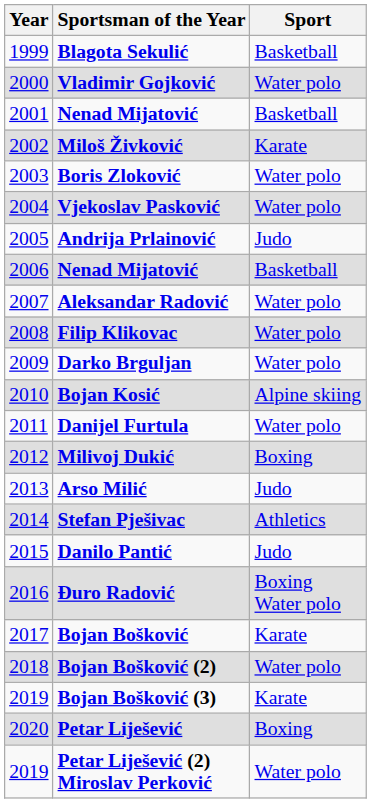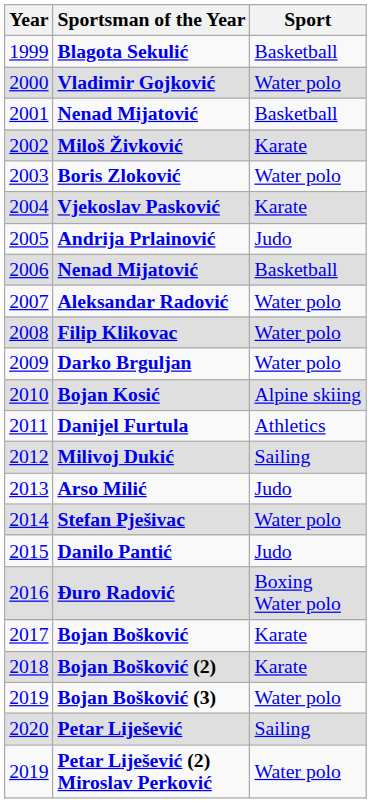 <table class="wikitable">
 <tr>
 <th><strong>Year</strong></th>
 <th><strong>Sportsman of the Year</strong></th>
 <th><strong>Sport</strong></th>
 </tr>
 <tr>
 <td><a href='#'>1999</a></td>
 <td><strong><a href='#'>Blagota Sekulić</a></strong></td>
 <td> <a href='#'>Basketball</a></td>
 </tr>
 <tr bgcolor=#DFDFDF>
 <td><a href='#'>2000</a></td>
 <td><strong><a href='#'>Vladimir Gojković</a></strong></td>
 <td> <a href='#'>Water polo</a></td>
 </tr>
 <tr>
 <td><a href='#'>2001</a></td>
 <td><strong><a href='#'>Nenad Mijatović</a></strong></td>
 <td> <a href='#'>Basketball</a></td>
 </tr>
 <tr bgcolor=#DFDFDF>
 <td><a href='#'>2002</a></td>
 <td><strong><a href='#'>Miloš Živković</a></strong></td>
 <td> <a href='#'>Karate</a></td>
 </tr>
 <tr>
 <td><a href='#'>2003</a></td>
 <td><strong><a href='#'>Boris Zloković</a></strong></td>
 <td> <a href='#'>Water polo</a></td>
 </tr>
 <tr bgcolor=#DFDFDF>
 <td><a href='#'>2004</a></td>
 <td><strong><a href='#'>Vjekoslav Pasković</a></strong></td>
-<td> <a href='#'>Water polo</a></td>
+<td> <a href='#'>Karate</a></td>
 </tr>
 <tr>
 <td><a href='#'>2005</a></td>
 <td><strong><a href='#'>Andrija Prlainović</a></strong></td>
 <td> <a href='#'>Judo</a></td>
 </tr>
 <tr bgcolor=#DFDFDF>
 <td><a href='#'>2006</a></td>
 <td><strong><a href='#'>Nenad Mijatović</a></strong></td>
 <td> <a href='#'>Basketball</a></td>
 </tr>
 <tr>
 <td><a href='#'>2007</a></td>
 <td><strong><a href='#'>Aleksandar Radović</a></strong></td>
 <td> <a href='#'>Water polo</a></td>
 </tr>
 <tr bgcolor=#DFDFDF>
 <td><a href='#'>2008</a></td>
 <td><strong><a href='#'>Filip Klikovac</a></strong></td>
 <td> <a href='#'>Water polo</a></td>
 </tr>
 <tr>
 <td><a href='#'>2009</a></td>
 <td><strong><a href='#'>Darko Brguljan</a></strong></td>
 <td> <a href='#'>Water polo</a></td>
 </tr>
 <tr bgcolor=#DFDFDF>
 <td><a href='#'>2010</a></td>
 <td><strong><a href='#'>Bojan Kosić</a></strong></td>
 <td> <a href='#'>Alpine skiing</a></td>
 </tr>
 <tr>
 <td><a href='#'>2011</a></td>
 <td><strong><a href='#'>Danijel Furtula</a></strong></td>
-<td> <a href='#'>Water polo</a></td>
+<td> <a href='#'>Athletics</a></td>
 </tr>
 <tr bgcolor=#DFDFDF>
 <td><a href='#'>2012</a></td>
 <td><strong><a href='#'>Milivoj Dukić</a></strong></td>
-<td> <a href='#'>Boxing</a></td>
+<td> <a href='#'>Sailing</a></td>
 </tr>
 <tr>
 <td><a href='#'>2013</a></td>
 <td><strong><a href='#'>Arso Milić</a></strong></td>
 <td> <a href='#'>Judo</a></td>
 </tr>
 <tr bgcolor=#DFDFDF>
 <td><a href='#'>2014</a></td>
 <td><strong><a href='#'>Stefan Pješivac</a></strong></td>
-<td> <a href='#'>Athletics</a></td>
+<td> <a href='#'>Water polo</a></td>
 </tr>
 <tr>
 <td><a href='#'>2015</a></td>
 <td><strong><a href='#'>Danilo Pantić</a></strong></td>
 <td> <a href='#'>Judo</a></td>
 </tr>
 <tr bgcolor=#DFDFDF>
 <td><a href='#'>2016</a></td>
 <td><strong><a href='#'>Đuro Radović</a></strong></td>
 <td> <a href='#'>Boxing</a><br> <a href='#'>Water polo</a></td>
 </tr>
 <tr>
 <td><a href='#'>2017</a></td>
 <td><strong><a href='#'>Bojan Bošković</a></strong></td>
 <td> <a href='#'>Karate</a></td>
 </tr>
 <tr bgcolor=#DFDFDF>
 <td><a href='#'>2018</a></td>
 <td><strong><a href='#'>Bojan Bošković</a> (2)</strong></td>
-<td> <a href='#'>Water polo</a></td>
+<td> <a href='#'>Karate</a></td>
 </tr>
 <tr>
 <td><a href='#'>2019</a></td>
 <td><strong><a href='#'>Bojan Bošković</a> (3)</strong></td>
-<td> <a href='#'>Karate</a></td>
+<td> <a href='#'>Water polo</a></td>
 </tr>
 <tr bgcolor=#DFDFDF>
 <td><a href='#'>2020</a></td>
 <td><strong><a href='#'>Petar Liješević</a></strong></td>
-<td> <a href='#'>Boxing</a></td>
+<td> <a href='#'>Sailing</a></td>
 </tr>
 <tr>
 <td><a href='#'>2019</a></td>
 <td><strong><a href='#'>Petar Liješević</a> (2)</strong><br><strong><a href='#'>Miroslav Perković</a></strong></td>
 <td> <a href='#'>Water polo</a></td>
 </tr>
 </table>
